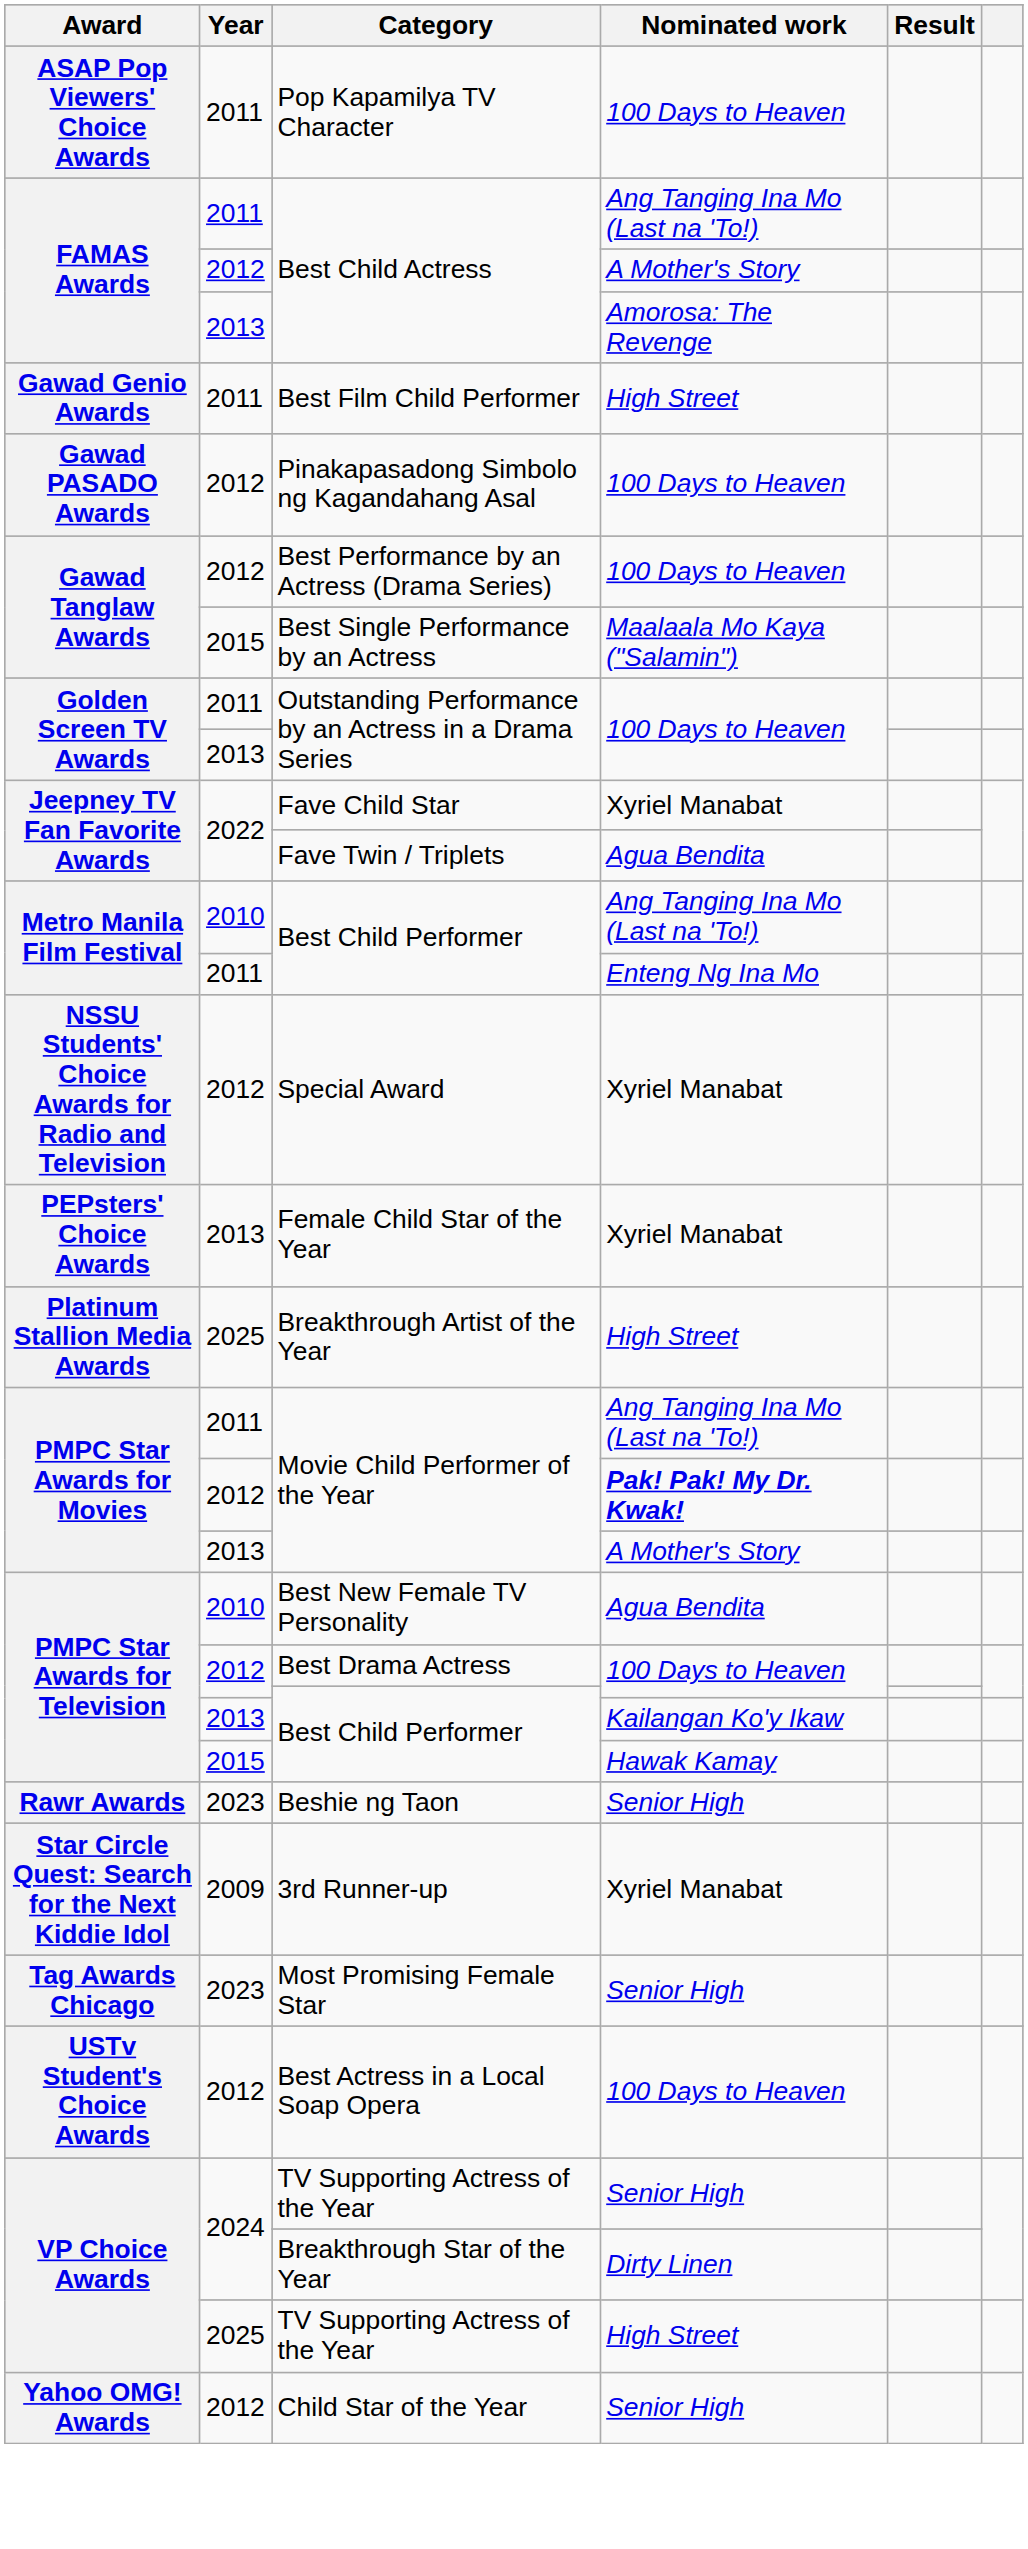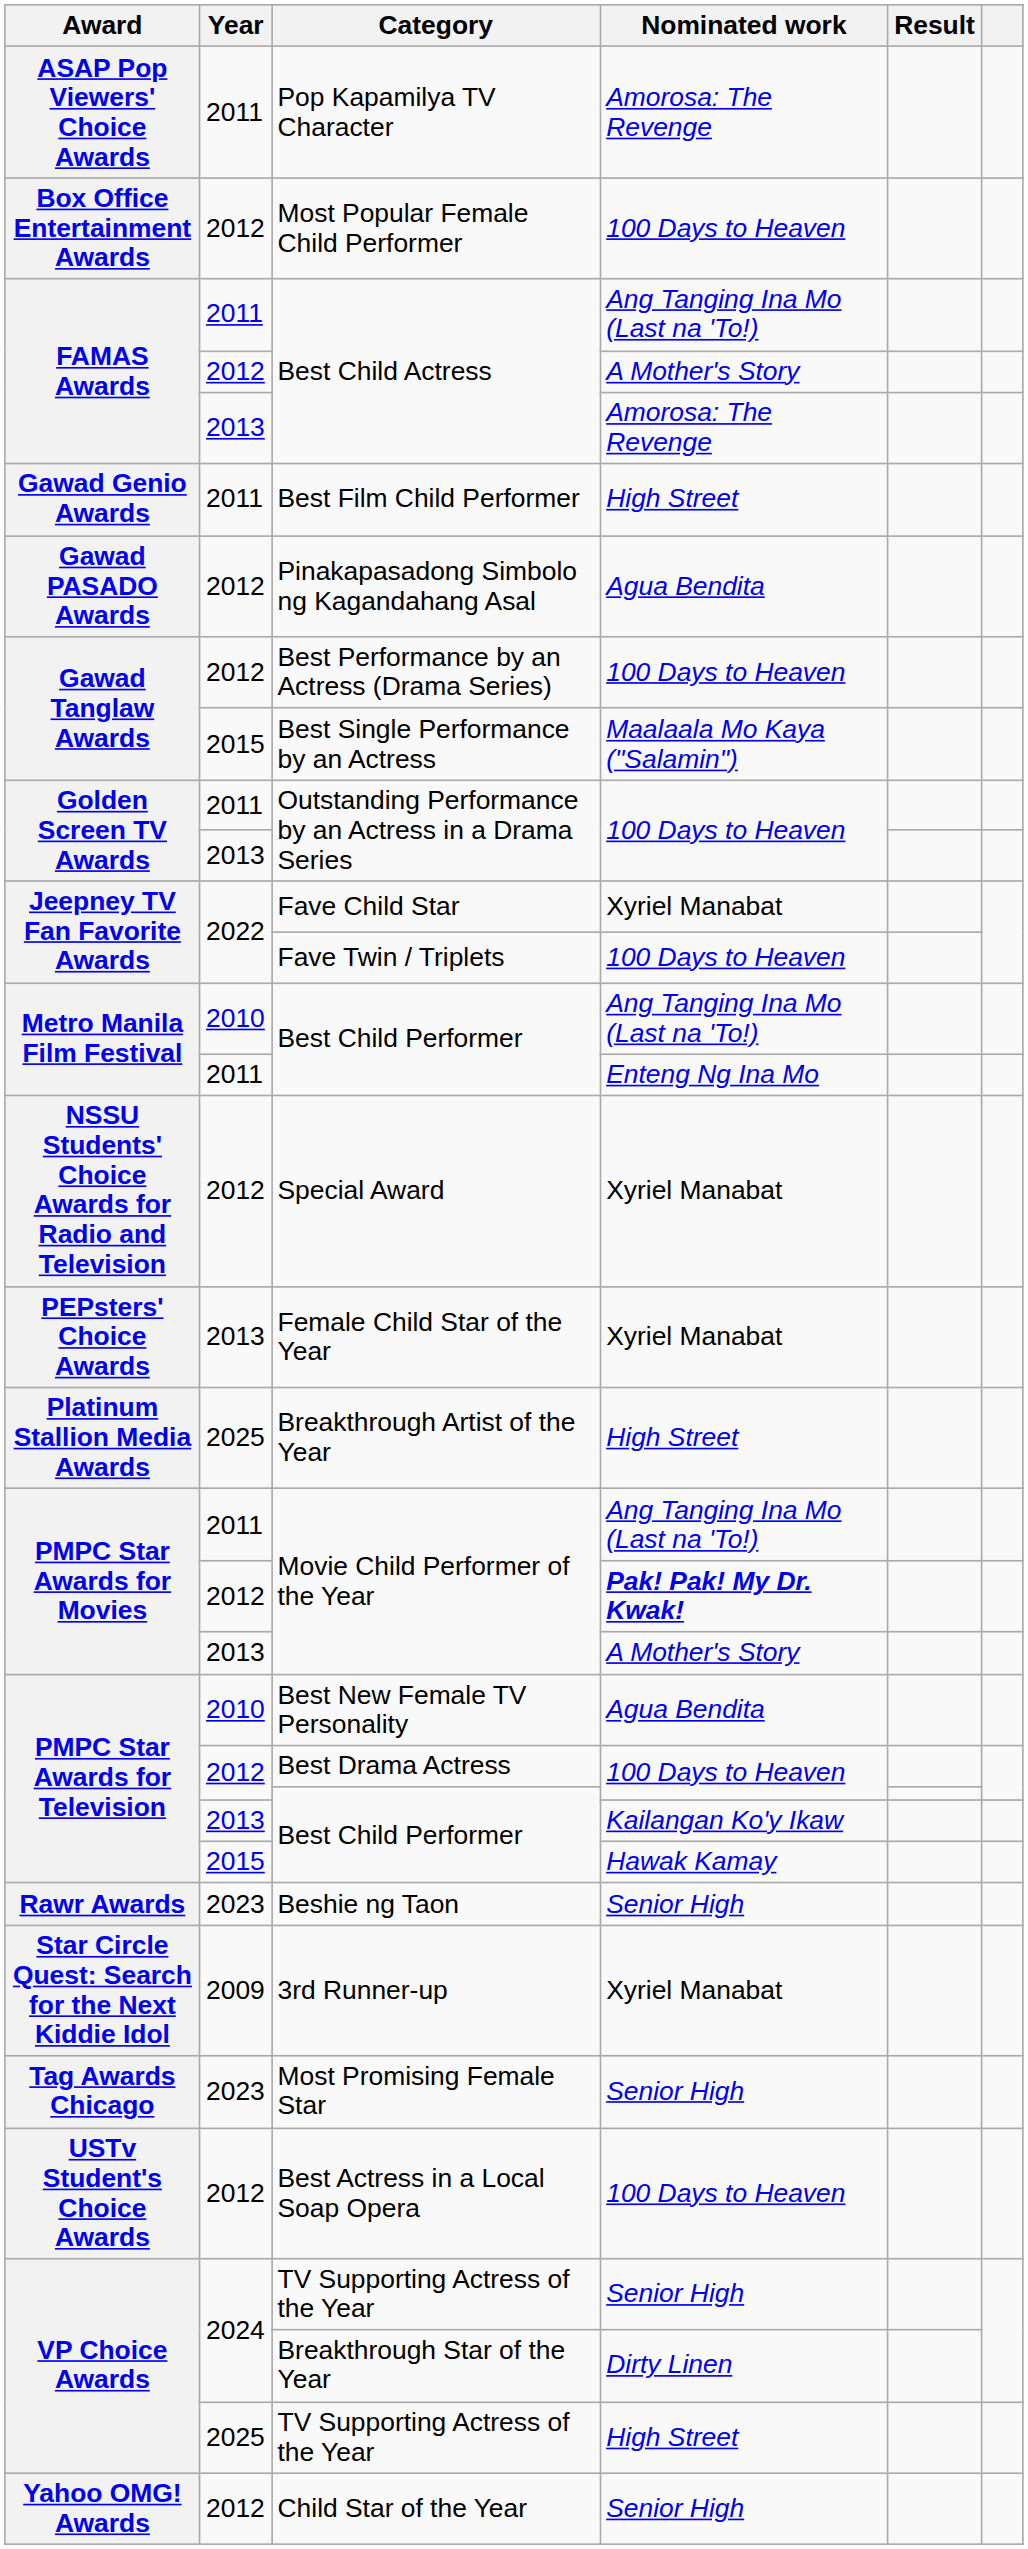 <table class="wikitable sortable plainrowheaders" style="width:99%;">
 <tr>
 <th scope="col" style="width:19%;">Award</th>
 <th scope="col" style="width:6%;">Year</th>
 <th scope="col" style="width:32%;">Category</th>
 <th scope="col" style="width:28%;">Nominated work</th>
 <th scope="col" style="width:8%;">Result</th>
 <th scope="col" style="width:4%;" class="unsortable"></th>
 </tr>
 <tr>
 <th scope="rowgroup"><a href='#'>ASAP Pop Viewers' Choice Awards</a></th>
 <td>2011</td>
 <td>Pop Kapamilya TV Character</td>
+<td><em><a href='#'>Amorosa: The Revenge</a></em></td>
+<td></td>
+<td></td>
+</tr>
+<tr>
+<th scope="rowgroup"><a href='#'>Box Office Entertainment Awards</a></th>
+<td>2012</td>
+<td>Most Popular Female Child Performer</td>
 <td><em><a href='#'>100 Days to Heaven</a></em></td>
 <td></td>
 <td></td>
 </tr>
 <tr>
 <th scope="rowgroup" rowspan="3"><a href='#'>FAMAS Awards</a></th>
 <td><a href='#'>2011</a></td>
 <td rowspan="3">Best Child Actress</td>
 <td><em><a href='#'>Ang Tanging Ina Mo (Last na 'To!)</a></em></td>
 <td></td>
 <td></td>
 </tr>
 <tr>
 <td><a href='#'>2012</a></td>
 <td><em><a href='#'>A Mother's Story</a></em></td>
 <td></td>
 <td></td>
 </tr>
 <tr>
 <td><a href='#'>2013</a></td>
 <td><em><a href='#'>Amorosa: The Revenge</a></em></td>
 <td></td>
 <td></td>
 </tr>
 <tr>
 <th scope="rowgroup"><a href='#'>Gawad Genio Awards</a></th>
 <td>2011</td>
 <td>Best Film Child Performer</td>
 <td><em><a href='#'>High Street</a></em></td>
 <td></td>
 <td></td>
 </tr>
 <tr>
 <th scope="rowgroup"><a href='#'>Gawad PASADO Awards</a></th>
 <td>2012</td>
 <td>Pinakapasadong Simbolo ng Kagandahang Asal</td>
-<td><em><a href='#'>100 Days to Heaven</a></em></td>
+<td><em><a href='#'>Agua Bendita</a></em></td>
 <td></td>
 <td></td>
 </tr>
 <tr>
 <th scope="rowgroup" rowspan="2"><a href='#'>Gawad Tanglaw Awards</a></th>
 <td>2012</td>
 <td>Best Performance by an Actress (Drama Series)</td>
 <td><em><a href='#'>100 Days to Heaven</a></em></td>
 <td></td>
 <td></td>
 </tr>
 <tr>
 <td>2015</td>
 <td>Best Single Performance by an Actress</td>
 <td><em><a href='#'>Maalaala Mo Kaya ("Salamin")</a></em></td>
 <td></td>
 <td></td>
 </tr>
 <tr>
 <th scope="rowgroup" rowspan="2"><a href='#'>Golden Screen TV Awards</a></th>
 <td>2011</td>
 <td rowspan="2">Outstanding Performance by an Actress in a Drama Series</td>
 <td rowspan="2"><em><a href='#'>100 Days to Heaven</a></em></td>
 <td></td>
 <td></td>
 </tr>
 <tr>
 <td>2013</td>
 <td></td>
 <td></td>
 </tr>
 <tr>
 <th scope="rowgroup" rowspan="2"><a href='#'>Jeepney TV Fan Favorite Awards</a></th>
 <td rowspan="2">2022</td>
 <td>Fave Child Star</td>
 <td>Xyriel Manabat</td>
 <td></td>
 <td rowspan="2"></td>
 </tr>
 <tr>
 <td>Fave Twin / Triplets</td>
-<td><em><a href='#'>Agua Bendita</a></em></td>
+<td><em><a href='#'>100 Days to Heaven</a></em></td>
 <td></td>
 </tr>
 <tr>
 <th scope="rowgroup" rowspan="2"><a href='#'>Metro Manila Film Festival</a></th>
 <td><a href='#'>2010</a></td>
 <td rowspan="2">Best Child Performer</td>
 <td><em><a href='#'>Ang Tanging Ina Mo (Last na 'To!)</a></em></td>
 <td></td>
 <td></td>
 </tr>
 <tr>
 <td>2011</td>
 <td><em><a href='#'>Enteng Ng Ina Mo</a></em></td>
 <td></td>
 <td></td>
 </tr>
 <tr>
 <th scope="rowgroup"><a href='#'>NSSU Students' Choice Awards for Radio and Television</a></th>
 <td>2012</td>
 <td>Special Award</td>
 <td>Xyriel Manabat</td>
 <td></td>
 <td></td>
 </tr>
 <tr>
 <th scope="rowgroup"><a href='#'>PEPsters' Choice Awards</a></th>
 <td>2013</td>
 <td>Female Child Star of the Year</td>
 <td>Xyriel Manabat</td>
 <td></td>
 <td></td>
 </tr>
 <tr>
 <th scope="rowgroup"><a href='#'>Platinum Stallion Media Awards</a></th>
 <td>2025</td>
 <td>Breakthrough Artist of the Year</td>
 <td><em><a href='#'>High Street</a></em></td>
 <td></td>
 <td></td>
 </tr>
 <tr>
 <th scope="rowgroup" rowspan="3"><a href='#'>PMPC Star Awards for Movies</a></th>
 <td>2011</td>
 <td rowspan="3">Movie Child Performer of the Year</td>
 <td><em><a href='#'>Ang Tanging Ina Mo (Last na 'To!)</a></em></td>
 <td></td>
 <td></td>
 </tr>
 <tr>
 <td>2012</td>
 <td><strong><em><a href='#'>Pak! Pak! My Dr. Kwak!</a></em></strong></td>
 <td></td>
 <td></td>
 </tr>
 <tr>
 <td>2013</td>
 <td><em><a href='#'>A Mother's Story</a></em></td>
 <td></td>
 <td></td>
 </tr>
 <tr>
 <th rowspan="5" scope="rowgroup"><a href='#'>PMPC Star Awards for Television</a></th>
 <td><a href='#'>2010</a></td>
 <td>Best New Female TV Personality</td>
 <td><em><a href='#'>Agua Bendita</a></em></td>
 <td></td>
 <td></td>
 </tr>
 <tr>
 <td rowspan="2"><a href='#'>2012</a></td>
 <td>Best Drama Actress</td>
 <td rowspan="2"><em><a href='#'>100 Days to Heaven</a></em></td>
 <td></td>
 <td rowspan="2"></td>
 </tr>
 <tr>
 <td rowspan="3">Best Child Performer</td>
 <td></td>
 </tr>
 <tr>
 <td><a href='#'>2013</a></td>
 <td><em><a href='#'>Kailangan Ko'y Ikaw</a></em></td>
 <td></td>
 <td></td>
 </tr>
 <tr>
 <td><a href='#'>2015</a></td>
 <td><em><a href='#'>Hawak Kamay</a></em></td>
 <td></td>
 <td></td>
 </tr>
 <tr>
 <th scope="rowgroup"><a href='#'>Rawr Awards</a></th>
 <td>2023</td>
 <td>Beshie ng Taon</td>
 <td><em><a href='#'>Senior High</a></em></td>
 <td></td>
 <td></td>
 </tr>
 <tr>
 <th scope="rowgroup"><a href='#'>Star Circle Quest: Search for the Next Kiddie Idol</a></th>
 <td>2009</td>
 <td>3rd Runner-up</td>
 <td>Xyriel Manabat</td>
 <td></td>
 <td></td>
 </tr>
 <tr>
 <th scope="rowgroup"><a href='#'>Tag Awards Chicago</a></th>
 <td>2023</td>
 <td>Most Promising Female Star</td>
 <td><em><a href='#'>Senior High</a></em></td>
 <td></td>
 <td></td>
 </tr>
 <tr>
 <th scope="rowgroup"><a href='#'>USTv Student's Choice Awards</a></th>
 <td>2012</td>
 <td>Best Actress in a Local Soap Opera</td>
 <td><em><a href='#'>100 Days to Heaven</a></em></td>
 <td></td>
 <td></td>
 </tr>
 <tr>
 <th rowspan="3" scope="rowgroup"><a href='#'>VP Choice Awards</a></th>
 <td rowspan="2">2024</td>
 <td>TV Supporting Actress of the Year</td>
 <td><em><a href='#'>Senior High</a></em></td>
 <td></td>
 <td rowspan="2"></td>
 </tr>
 <tr>
 <td>Breakthrough Star of the Year</td>
 <td><em><a href='#'>Dirty Linen</a></em></td>
 <td></td>
 </tr>
 <tr>
 <td>2025</td>
 <td>TV Supporting Actress of the Year</td>
 <td><em><a href='#'>High Street</a></em></td>
 <td></td>
 <td></td>
 </tr>
 <tr>
 <th scope="rowgroup"><a href='#'>Yahoo OMG! Awards</a></th>
 <td>2012</td>
 <td>Child Star of the Year</td>
 <td><em><a href='#'>Senior High</a></em></td>
 <td></td>
 <td></td>
 </tr>
 </table>
